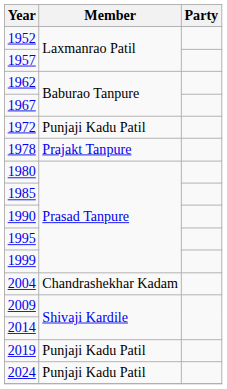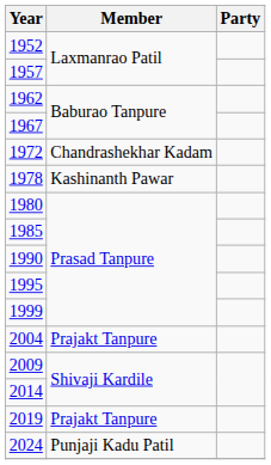 <table class="wikitable">
 <tr>
 <th>Year</th>
 <th>Member</th>
 <th colspan="2">Party</th>
 </tr>
 <tr>
 <td><a href='#'>1952</a></td>
 <td rowspan="2">Laxmanrao Patil</td>
 <td></td>
 </tr>
 <tr>
 <td><a href='#'>1957</a></td>
 <td></td>
 </tr>
 <tr>
 <td><a href='#'>1962</a></td>
 <td rowspan="2">Baburao Tanpure</td>
 <td></td>
 </tr>
 <tr>
 <td><a href='#'>1967</a></td>
 </tr>
 <tr>
 <td><a href='#'>1972</a></td>
-<td>Punjaji Kadu Patil</td>
+<td>Chandrashekhar Kadam</td>
 <td></td>
 </tr>
 <tr>
 <td><a href='#'>1978</a></td>
-<td><a href='#'>Prajakt Tanpure</a></td>
+<td>Kashinanth Pawar</td>
 <td></td>
 </tr>
 <tr>
 <td><a href='#'>1980</a></td>
 <td rowspan="5"><a href='#'>Prasad Tanpure</a></td>
 <td></td>
 </tr>
 <tr>
 <td><a href='#'>1985</a></td>
 <td></td>
 </tr>
 <tr>
 <td><a href='#'>1990</a></td>
 <td></td>
 </tr>
 <tr>
 <td><a href='#'>1995</a></td>
 </tr>
 <tr>
 <td><a href='#'>1999</a></td>
 <td></td>
 </tr>
 <tr>
 <td><a href='#'>2004</a></td>
-<td>Chandrashekhar Kadam</td>
+<td><a href='#'>Prajakt Tanpure</a></td>
 <td></td>
 </tr>
 <tr>
 <td><a href='#'>2009</a></td>
 <td rowspan="2"><a href='#'>Shivaji Kardile</a></td>
 </tr>
 <tr>
 <td><a href='#'>2014</a></td>
 </tr>
 <tr>
 <td><a href='#'>2019</a></td>
-<td>Punjaji Kadu Patil</td>
+<td><a href='#'>Prajakt Tanpure</a></td>
 <td></td>
 </tr>
 <tr>
 <td><a href='#'>2024</a></td>
 <td>Punjaji Kadu Patil</td>
 <td></td>
 </tr>
 <tr>
 </tr>
 </table>
